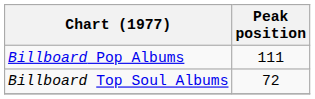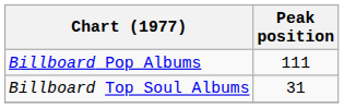 <table class="wikitable">
 <tr>
 <th>Chart (1977)</th>
 <th>Peak<br>position</th>
 </tr>
 <tr>
 <td><a href='#'><em>Billboard</em> Pop Albums</a></td>
 <td align=center>111</td>
 </tr>
 <tr>
 <td><em>Billboard</em> <a href='#'>Top Soul Albums</a></td>
-<td align=center>72</td>
+<td align=center>31</td>
 </tr>
 <tr>
 </tr>
 </table>
